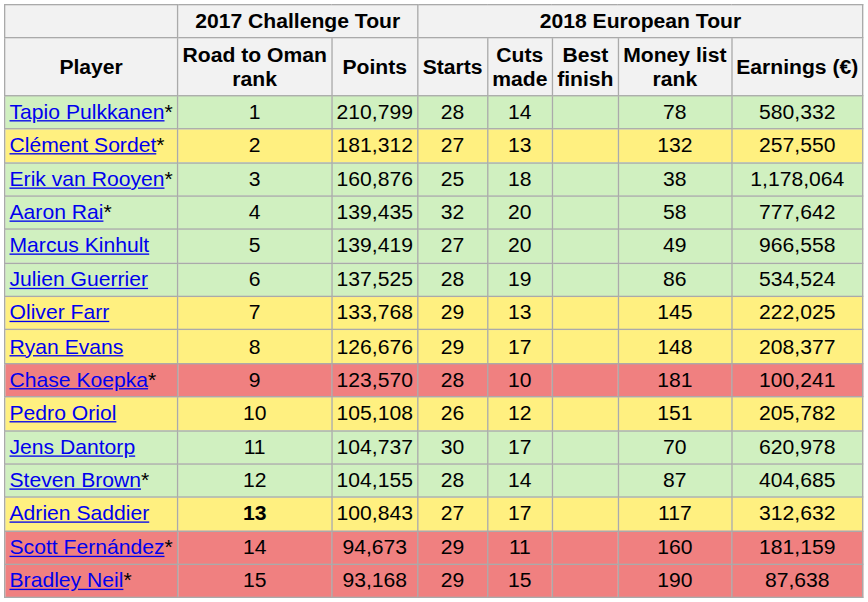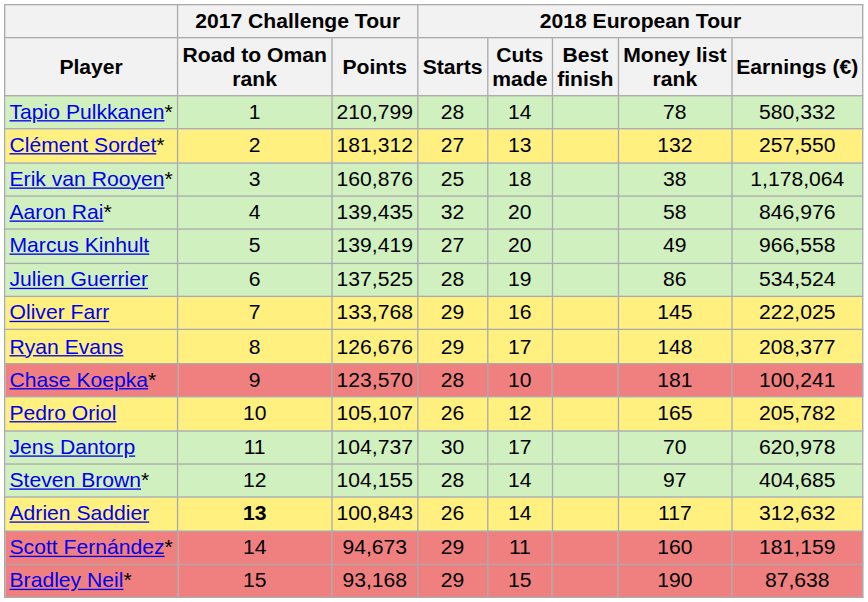 <table class="wikitable sortable" style="text-align:center">
 <tr>
 <th></th>
 <th colspan=2>2017 Challenge Tour</th>
 <th colspan=6>2018 European Tour</th>
 </tr>
 <tr>
 <th>Player</th>
 <th>Road to Oman<br>rank</th>
 <th>Points</th>
 <th>Starts</th>
 <th>Cuts<br>made</th>
 <th>Best<br>finish</th>
 <th>Money list<br>rank</th>
 <th>Earnings (€)</th>
 </tr>
 <tr style="background:#D0F0C0;">
 <td align=left> <a href='#'>Tapio Pulkkanen</a>*</td>
 <td>1</td>
 <td>210,799</td>
 <td>28</td>
 <td>14</td>
 <td></td>
 <td>78</td>
 <td>580,332</td>
 </tr>
 <tr style="background:#FFF080;">
 <td align=left> <a href='#'>Clément Sordet</a>*</td>
 <td>2</td>
 <td>181,312</td>
 <td>27</td>
 <td>13</td>
 <td></td>
 <td>132</td>
 <td>257,550</td>
 </tr>
 <tr style="background:#D0F0C0;">
 <td align=left> <a href='#'>Erik van Rooyen</a>*</td>
 <td>3</td>
 <td>160,876</td>
 <td>25</td>
 <td>18</td>
 <td></td>
 <td>38</td>
 <td>1,178,064</td>
 </tr>
 <tr style="background:#D0F0C0;">
 <td align=left> <a href='#'>Aaron Rai</a>*</td>
 <td>4</td>
 <td>139,435</td>
 <td>32</td>
 <td>20</td>
 <td></td>
 <td>58</td>
-<td>777,642</td>
+<td>846,976</td>
 </tr>
 <tr style="background:#D0F0C0;">
 <td align=left> <a href='#'>Marcus Kinhult</a></td>
 <td>5</td>
 <td>139,419</td>
 <td>27</td>
 <td>20</td>
 <td></td>
 <td>49</td>
 <td>966,558</td>
 </tr>
 <tr style="background:#D0F0C0;">
 <td align=left> <a href='#'>Julien Guerrier</a></td>
 <td>6</td>
 <td>137,525</td>
 <td>28</td>
 <td>19</td>
 <td></td>
 <td>86</td>
 <td>534,524</td>
 </tr>
 <tr style="background:#FFF080;">
 <td align=left> <a href='#'>Oliver Farr</a></td>
 <td>7</td>
 <td>133,768</td>
 <td>29</td>
-<td>13</td>
+<td>16</td>
 <td></td>
 <td>145</td>
 <td>222,025</td>
 </tr>
 <tr style="background:#FFF080;">
 <td align=left> <a href='#'>Ryan Evans</a></td>
 <td>8</td>
 <td>126,676</td>
 <td>29</td>
 <td>17</td>
 <td></td>
 <td>148</td>
 <td>208,377</td>
 </tr>
 <tr style="background:#F08080;">
 <td align=left> <a href='#'>Chase Koepka</a>*</td>
 <td>9</td>
 <td>123,570</td>
 <td>28</td>
 <td>10</td>
 <td></td>
 <td>181</td>
 <td>100,241</td>
 </tr>
 <tr style="background:#FFF080;">
 <td align=left> <a href='#'>Pedro Oriol</a></td>
 <td>10</td>
-<td>105,108</td>
+<td>105,107</td>
 <td>26</td>
 <td>12</td>
 <td></td>
-<td>151</td>
+<td>165</td>
 <td>205,782</td>
 </tr>
 <tr style="background:#D0F0C0;">
 <td align=left> <a href='#'>Jens Dantorp</a></td>
 <td>11</td>
 <td>104,737</td>
 <td>30</td>
 <td>17</td>
 <td></td>
 <td>70</td>
 <td>620,978</td>
 </tr>
 <tr style="background:#D0F0C0;">
 <td align=left> <a href='#'>Steven Brown</a>*</td>
 <td>12</td>
 <td>104,155</td>
 <td>28</td>
 <td>14</td>
 <td></td>
-<td>87</td>
+<td>97</td>
 <td>404,685</td>
 </tr>
 <tr style="background:#FFF080;">
 <td align=left> <a href='#'>Adrien Saddier</a></td>
 <td><strong>13</strong></td>
 <td>100,843</td>
-<td>27</td>
-<td>17</td>
+<td>26</td>
+<td>14</td>
 <td></td>
 <td>117</td>
 <td>312,632</td>
 </tr>
 <tr style="background:#F08080;">
 <td align=left> <a href='#'>Scott Fernández</a>*</td>
 <td>14</td>
 <td>94,673</td>
 <td>29</td>
 <td>11</td>
 <td></td>
 <td>160</td>
 <td>181,159</td>
 </tr>
 <tr style="background:#F08080;">
 <td align=left> <a href='#'>Bradley Neil</a>*</td>
 <td>15</td>
 <td>93,168</td>
 <td>29</td>
 <td>15</td>
 <td></td>
 <td>190</td>
 <td>87,638</td>
 </tr>
 </table>
